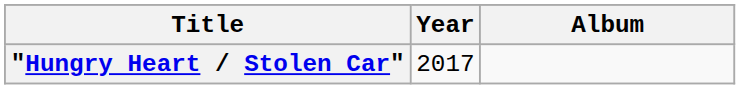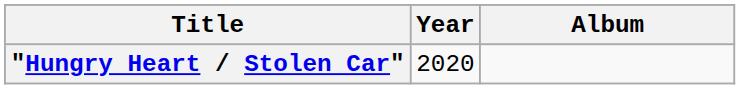 <table class="wikitable plainrowheaders" style="text-align:center;">
 <tr>
 <th scope="col">Title</th>
 <th scope="col">Year</th>
 <th scope="col" style="width:10em;">Album</th>
 </tr>
 <tr>
 <th scope="row">"<a href='#'>Hungry Heart</a> / <a href='#'>Stolen Car</a>"</th>
-<td>2017</td>
+<td>2020</td>
 <td></td>
 </tr>
 </table>
